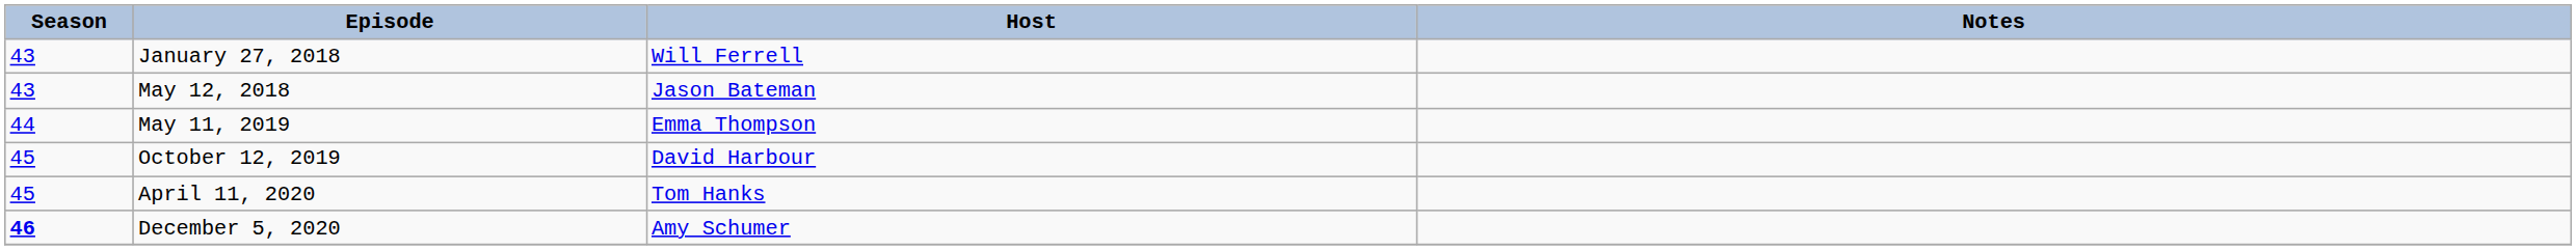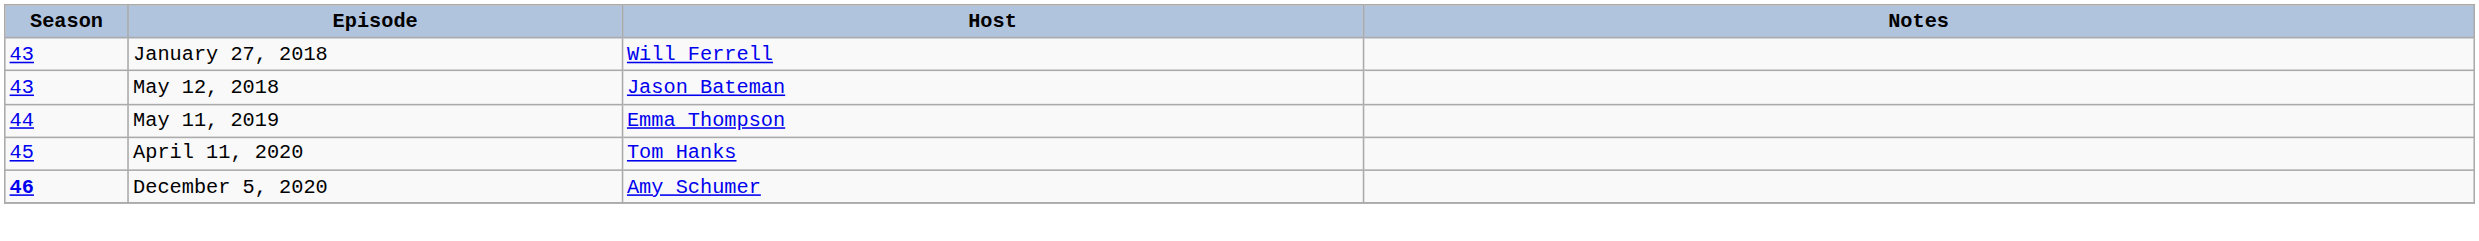 <table class="wikitable" style="width:100%;">
 <tr>
 <th style="background:#B0C4DE;" width="5%">Season</th>
 <th style="background:#B0C4DE;" width="20%">Episode</th>
 <th style="background:#B0C4DE;" width="30%">Host</th>
 <th style="background:#B0C4DE;" width="45%">Notes</th>
 </tr>
 <tr>
 <td><a href='#'>43</a></td>
 <td>January 27, 2018</td>
 <td><a href='#'>Will Ferrell</a></td>
 <td></td>
 </tr>
 <tr>
 <td><a href='#'>43</a></td>
 <td>May 12, 2018</td>
 <td><a href='#'>Jason Bateman</a></td>
 <td></td>
 </tr>
 <tr>
 <td><a href='#'>44</a></td>
 <td>May 11, 2019</td>
 <td><a href='#'>Emma Thompson</a></td>
 <td></td>
 </tr>
 <tr>
 <td><a href='#'>45</a></td>
-<td>October 12, 2019</td>
-<td><a href='#'>David Harbour</a></td>
-<td></td>
-</tr>
-<tr>
-<td><a href='#'>45</a></td>
 <td>April 11, 2020</td>
 <td><a href='#'>Tom Hanks</a></td>
 <td></td>
 </tr>
 <tr>
 <td><strong><a href='#'>46</a></strong></td>
 <td>December 5, 2020</td>
 <td><a href='#'>Amy Schumer</a></td>
 <td></td>
 </tr>
 <tr>
 </tr>
 </table>
